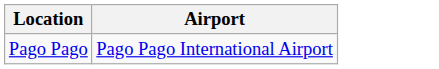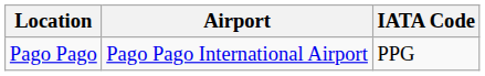 <table class="wikitable">
 <tr>
 <th>Location</th>
 <th>Airport</th>
+<th>IATA Code</th>
 </tr>
 <tr>
 <td><a href='#'>Pago Pago</a></td>
 <td><a href='#'>Pago Pago International Airport</a></td>
+<td>PPG</td>
 </tr>
 </table>
